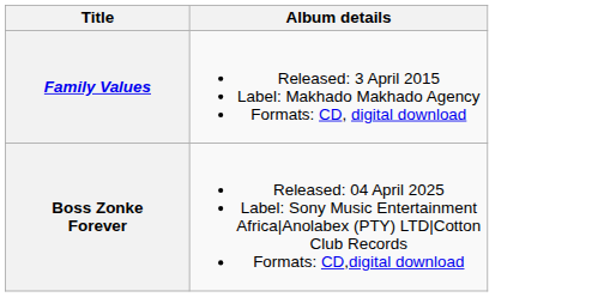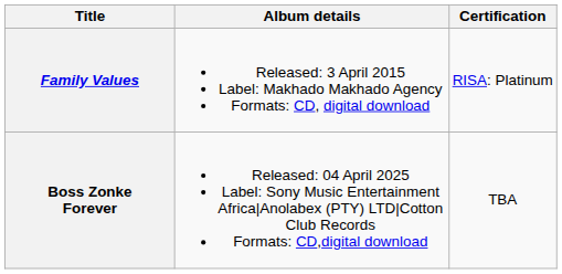 <table class="wikitable plainrowheaders" style="text-align:center;">
 <tr>
 <th scope="col" style="width:11em;">Title</th>
 <th scope="col" style="width:18em;">Album details</th>
+<th>Certification</th>
 </tr>
 <tr>
 <th scope="row"><em><a href='#'>Family Values</a></em></th>
 <td><br><ul><li>Released: 3 April 2015</li><li>Label: Makhado Makhado Agency</li><li>Formats: <a href='#'>CD</a>, <a href='#'>digital download</a></li></ul></td>
+<td><a href='#'>RISA</a>: Platinum</td>
 </tr>
 <tr>
 <th>Boss Zonke<br>Forever</th>
 <td><br><ul><li>Released: 04 April 2025</li><li>Label: Sony Music Entertainment Africa|Anolabex (PTY) LTD|Cotton Club Records</li><li>Formats: <a href='#'>CD</a>,<a href='#'>digital download</a></li></ul></td>
+<td>TBA</td>
 </tr>
 </table>
